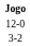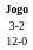 <table>
 <tr>
 <th width=125></th>
 <th width=auto>Jogo</th>
 <th width=125></th>
 </tr>
 <tr>
 <td align=right><strong></strong></td>
-<td align=center>12-0</td>
+<td align=center>3-2</td>
 <td align=left></td>
 </tr>
 <tr>
 <td align=right><strong></strong></td>
-<td align=center>3-2</td>
+<td align=center>12-0</td>
 <td align=left></td>
 </tr>
 </table>
